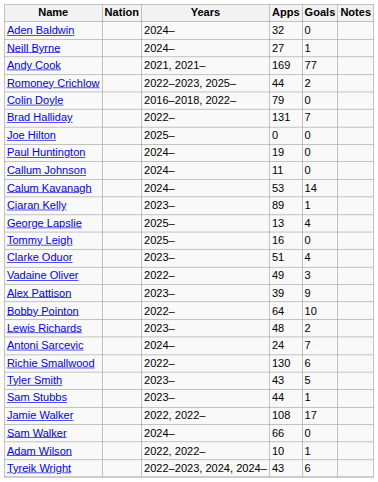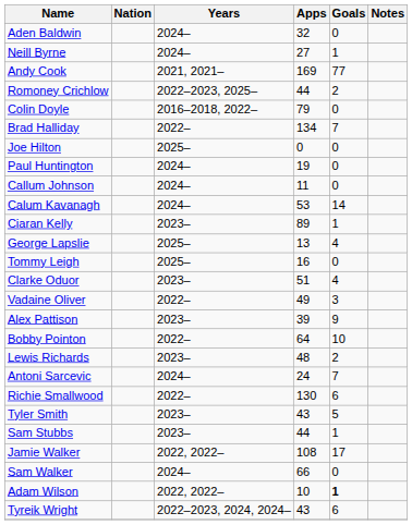 <table class="wikitable sortable">
 <tr>
 <th>Name</th>
 <th>Nation</th>
 <th>Years</th>
 <th>Apps</th>
 <th>Goals</th>
 <th class="unsortable">Notes</th>
 </tr>
 <tr>
 <td><a href='#'>Aden Baldwin</a></td>
 <td></td>
 <td>2024–</td>
 <td>32</td>
 <td>0</td>
 <td></td>
 </tr>
 <tr>
 <td><a href='#'>Neill Byrne</a></td>
 <td></td>
 <td>2024–</td>
 <td>27</td>
 <td>1</td>
 <td></td>
 </tr>
 <tr>
 <td><a href='#'>Andy Cook</a></td>
 <td></td>
 <td>2021, 2021–</td>
 <td>169</td>
 <td>77</td>
 <td></td>
 </tr>
 <tr>
 <td><a href='#'>Romoney Crichlow</a></td>
 <td></td>
 <td>2022–2023, 2025–</td>
 <td>44</td>
 <td>2</td>
 <td></td>
 </tr>
 <tr>
 <td><a href='#'>Colin Doyle</a></td>
 <td></td>
 <td>2016–2018, 2022–</td>
 <td>79</td>
 <td>0</td>
 <td></td>
 </tr>
 <tr>
 <td><a href='#'>Brad Halliday</a></td>
 <td></td>
 <td>2022–</td>
-<td>131</td>
+<td>134</td>
 <td>7</td>
 <td></td>
 </tr>
 <tr>
 <td><a href='#'>Joe Hilton</a></td>
 <td></td>
 <td>2025–</td>
 <td>0</td>
 <td>0</td>
 <td></td>
 </tr>
 <tr>
 <td><a href='#'>Paul Huntington</a></td>
 <td></td>
 <td>2024–</td>
 <td>19</td>
 <td>0</td>
 <td></td>
 </tr>
 <tr>
 <td><a href='#'>Callum Johnson</a></td>
 <td></td>
 <td>2024–</td>
 <td>11</td>
 <td>0</td>
 <td></td>
 </tr>
 <tr>
 <td><a href='#'>Calum Kavanagh</a></td>
 <td></td>
 <td>2024–</td>
 <td>53</td>
 <td>14</td>
 <td></td>
 </tr>
 <tr>
 <td><a href='#'>Ciaran Kelly</a></td>
 <td></td>
 <td>2023–</td>
 <td>89</td>
 <td>1</td>
 <td></td>
 </tr>
 <tr>
 <td><a href='#'>George Lapslie</a></td>
 <td></td>
 <td>2025–</td>
 <td>13</td>
 <td>4</td>
 <td></td>
 </tr>
 <tr>
 <td><a href='#'>Tommy Leigh</a></td>
 <td></td>
 <td>2025–</td>
 <td>16</td>
 <td>0</td>
 <td></td>
 </tr>
 <tr>
 <td><a href='#'>Clarke Oduor</a></td>
 <td></td>
 <td>2023–</td>
 <td>51</td>
 <td>4</td>
 <td></td>
 </tr>
 <tr>
 <td><a href='#'>Vadaine Oliver</a></td>
 <td></td>
 <td>2022–</td>
 <td>49</td>
 <td>3</td>
 <td></td>
 </tr>
 <tr>
 <td><a href='#'>Alex Pattison</a></td>
 <td></td>
 <td>2023–</td>
 <td>39</td>
 <td>9</td>
 <td></td>
 </tr>
 <tr>
 <td><a href='#'>Bobby Pointon</a></td>
 <td></td>
 <td>2022–</td>
 <td>64</td>
 <td>10</td>
 <td></td>
 </tr>
 <tr>
 <td><a href='#'>Lewis Richards</a></td>
 <td></td>
 <td>2023–</td>
 <td>48</td>
 <td>2</td>
 <td></td>
 </tr>
 <tr>
 <td><a href='#'>Antoni Sarcevic</a></td>
 <td></td>
 <td>2024–</td>
 <td>24</td>
 <td>7</td>
 <td></td>
 </tr>
 <tr>
 <td><a href='#'>Richie Smallwood</a></td>
 <td></td>
 <td>2022–</td>
 <td>130</td>
 <td>6</td>
 <td></td>
 </tr>
 <tr>
 <td><a href='#'>Tyler Smith</a></td>
 <td></td>
 <td>2023–</td>
 <td>43</td>
 <td>5</td>
 <td></td>
 </tr>
 <tr>
 <td><a href='#'>Sam Stubbs</a></td>
 <td></td>
 <td>2023–</td>
 <td>44</td>
 <td>1</td>
 <td></td>
 </tr>
 <tr>
 <td><a href='#'>Jamie Walker</a></td>
 <td></td>
 <td>2022, 2022–</td>
 <td>108</td>
 <td>17</td>
 <td></td>
 </tr>
 <tr>
 <td><a href='#'>Sam Walker</a></td>
 <td></td>
 <td>2024–</td>
 <td>66</td>
 <td>0</td>
 <td></td>
 </tr>
 <tr>
 <td><a href='#'>Adam Wilson</a></td>
 <td></td>
 <td>2022, 2022–</td>
 <td>10</td>
-<td>1</td>
+<td><strong>1</strong></td>
 <td></td>
 </tr>
 <tr>
 <td><a href='#'>Tyreik Wright</a></td>
 <td></td>
 <td>2022–2023, 2024, 2024–</td>
 <td>43</td>
 <td>6</td>
 <td></td>
 </tr>
 <tr>
 </tr>
 </table>
